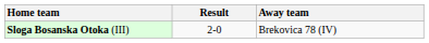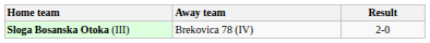 <table class="wikitable" style="width:50%">
 <tr>
 <th style="width:40%; text-align:left">Home team</th>
+<th style="width:40%; text-align:left">Away team</th>
 <th>Result</th>
-<th style="width:40%; text-align:left">Away team</th>
 </tr>
 <tr>
 <td bgcolor="#ddffdd"><strong>Sloga Bosanska Otoka</strong> (III)</td>
+<td>Brekovica 78 (IV)</td>
 <td style="text-align:center">2-0</td>
-<td>Brekovica 78 (IV)</td>
 </tr>
 </table>
